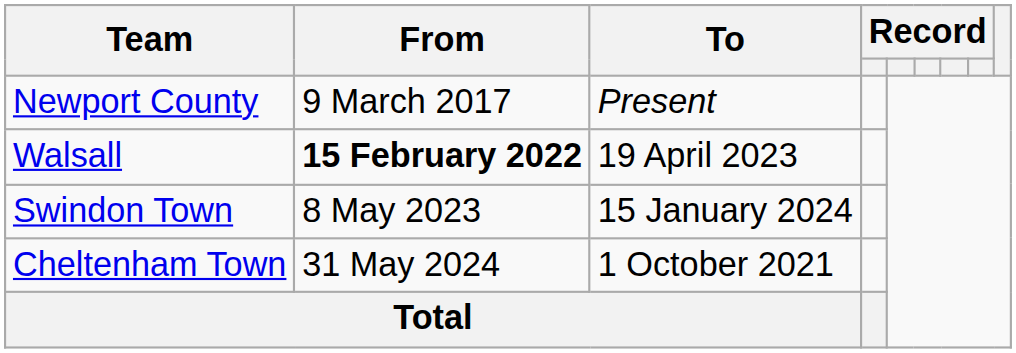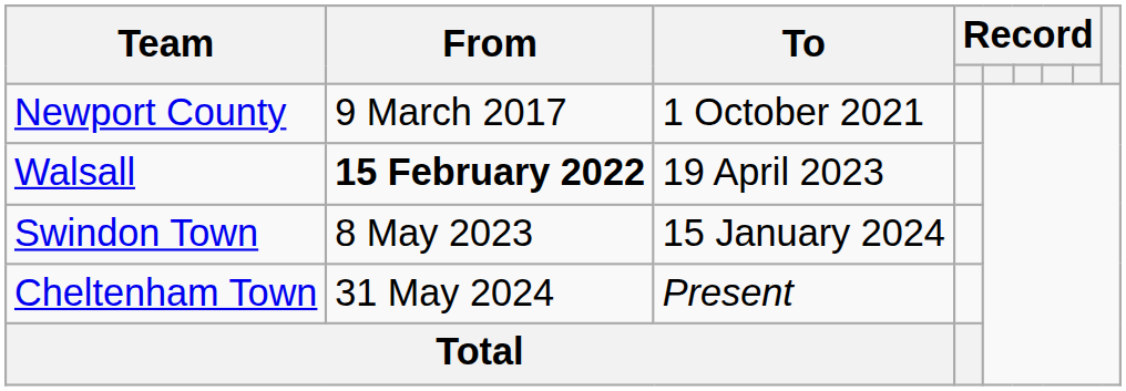 <table class=wikitable style=text-align:center>
 <tr>
 <th rowspan=2>Team</th>
 <th rowspan=2>From</th>
 <th rowspan=2>To</th>
 <th colspan=5>Record</th>
 <th rowspan=2></th>
 </tr>
 <tr>
 <th></th>
 <th></th>
 <th></th>
 <th></th>
 <th></th>
 </tr>
 <tr>
 <td align=left><a href='#'>Newport County</a></td>
 <td align=left>9 March 2017</td>
-<td align=left><em>Present</em><br></td>
+<td align=left>1 October 2021<br></td>
 <td></td>
 </tr>
 <tr>
 <td align=left><a href='#'>Walsall</a></td>
 <td align=left><strong>15 February 2022</strong></td>
 <td align=left>19 April 2023<br></td>
 <td></td>
 </tr>
 <tr>
 <td align=left><a href='#'>Swindon Town</a></td>
 <td align=left>8 May 2023</td>
 <td align=left>15 January 2024<br></td>
 <td></td>
 </tr>
 <tr>
 <td align=left><a href='#'>Cheltenham Town</a></td>
 <td align=left>31 May 2024</td>
-<td align=left>1 October 2021<br></td>
+<td align=left><em>Present</em><br></td>
 <td></td>
 </tr>
 <tr>
 <th colspan=3>Total<br></th>
 <th></th>
 </tr>
 </table>
